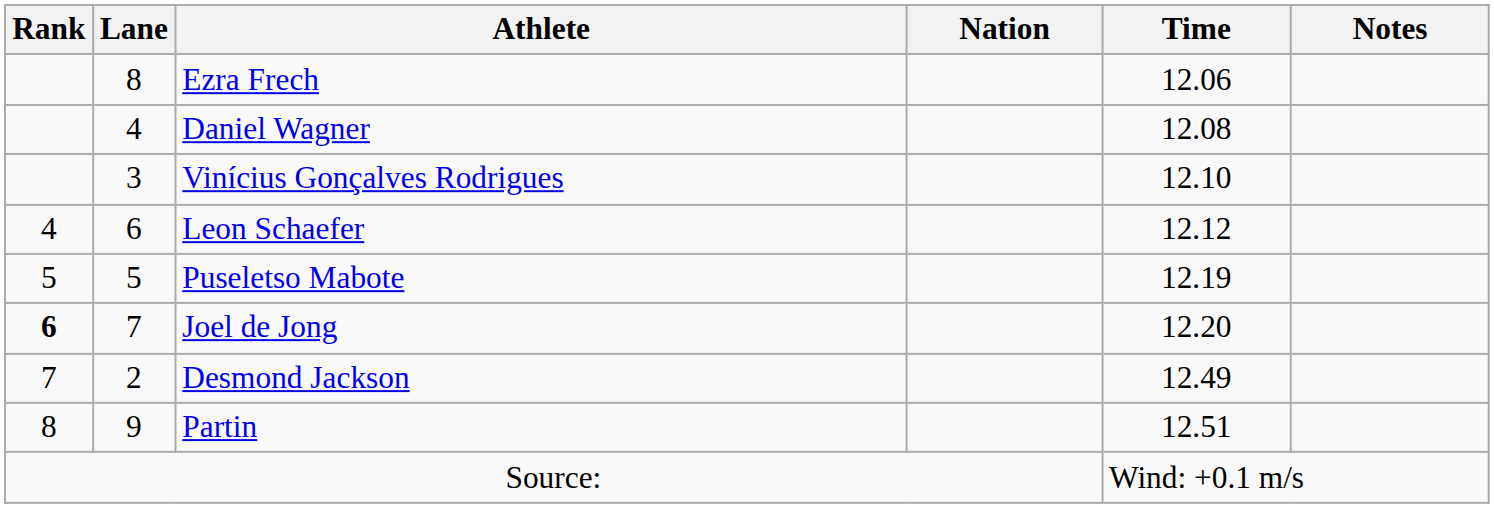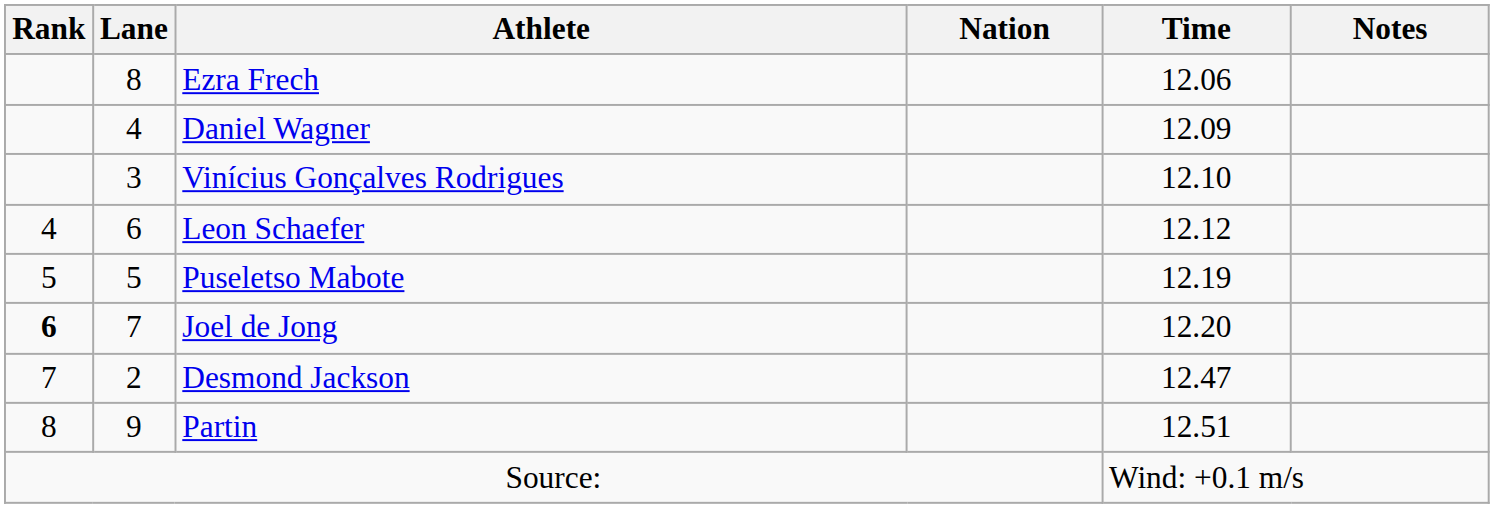 <table class="wikitable sortable" style="text-align:center;width: 60%;">
 <tr>
 <th scope="col" style="width: 10px;">Rank</th>
 <th scope="col" style="width: 10px;">Lane</th>
 <th scope="col">Athlete</th>
 <th scope="col">Nation</th>
 <th scope="col">Time</th>
 <th scope="col">Notes</th>
 </tr>
 <tr>
 <td></td>
 <td>8</td>
 <td align=left><a href='#'>Ezra Frech</a></td>
 <td align=left></td>
 <td>12.06</td>
 <td></td>
 </tr>
 <tr>
 <td></td>
 <td>4</td>
 <td align=left><a href='#'>Daniel Wagner</a></td>
 <td align=left></td>
-<td>12.08</td>
+<td>12.09</td>
 <td></td>
 </tr>
 <tr>
 <td></td>
 <td>3</td>
 <td align=left><a href='#'>Vinícius Gonçalves Rodrigues</a></td>
 <td align=left></td>
 <td>12.10</td>
 <td></td>
 </tr>
 <tr>
 <td>4</td>
 <td>6</td>
 <td align=left><a href='#'>Leon Schaefer</a></td>
 <td align=left></td>
 <td>12.12</td>
 <td></td>
 </tr>
 <tr>
 <td>5</td>
 <td>5</td>
 <td align=left><a href='#'>Puseletso Mabote</a></td>
 <td align=left></td>
 <td>12.19</td>
 <td></td>
 </tr>
 <tr>
 <td><strong>6</strong></td>
 <td>7</td>
 <td align=left><a href='#'>Joel de Jong</a></td>
 <td align=left></td>
 <td>12.20</td>
 <td></td>
 </tr>
 <tr>
 <td>7</td>
 <td>2</td>
 <td align=left><a href='#'>Desmond Jackson</a></td>
 <td align=left></td>
-<td>12.49</td>
+<td>12.47</td>
 <td></td>
 </tr>
 <tr>
 <td>8</td>
 <td>9</td>
 <td align=left><a href='#'>Partin</a></td>
 <td align=left></td>
 <td>12.51</td>
 <td></td>
 </tr>
 <tr class="sortbottom">
 <td colspan="4">Source:</td>
 <td colspan="2" style="text-align:left;">Wind: +0.1 m/s</td>
 </tr>
 </table>
